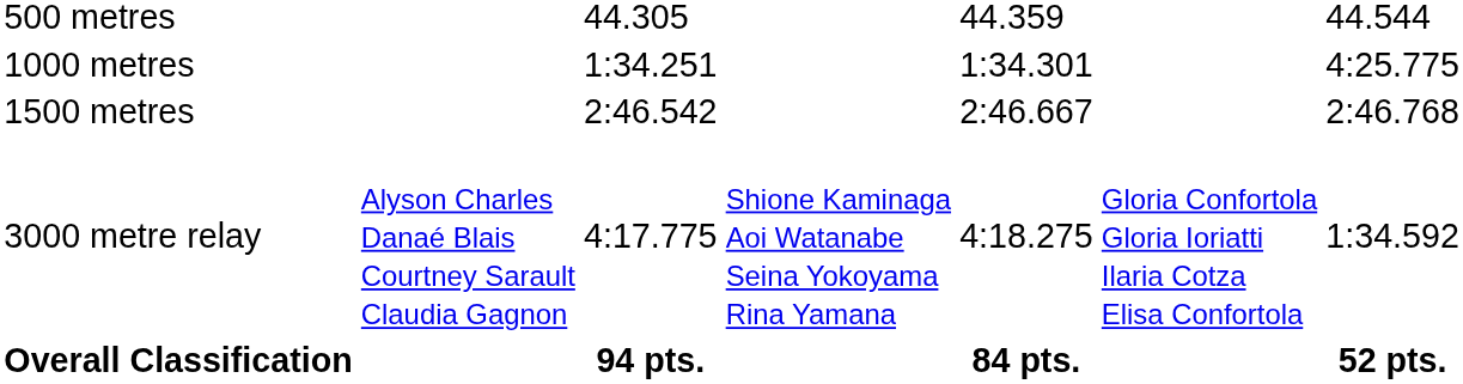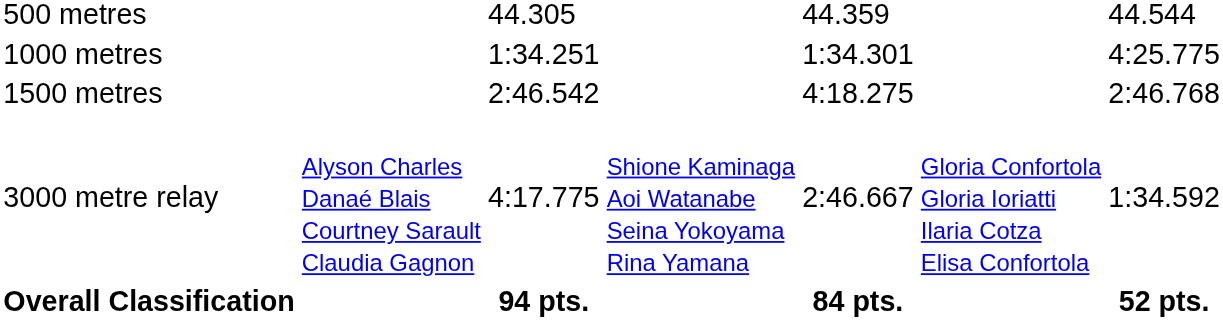 <table>
 <tr>
 <td>500 metres</td>
 <td></td>
 <td>44.305</td>
 <td></td>
 <td>44.359</td>
 <td></td>
 <td>44.544</td>
 </tr>
 <tr>
 <td>1000 metres</td>
 <td></td>
 <td>1:34.251</td>
 <td></td>
 <td>1:34.301</td>
 <td></td>
 <td>4:25.775</td>
 </tr>
 <tr>
 <td>1500 metres</td>
 <td></td>
 <td>2:46.542</td>
 <td></td>
-<td>2:46.667</td>
+<td>4:18.275</td>
 <td></td>
 <td>2:46.768</td>
 </tr>
 <tr>
 <td>3000 metre relay</td>
 <td><br><small><a href='#'>Alyson Charles</a><br><a href='#'>Danaé Blais</a><br><a href='#'>Courtney Sarault</a><br><a href='#'>Claudia Gagnon</a></small></td>
 <td>4:17.775</td>
 <td><br><small><a href='#'>Shione Kaminaga</a><br><a href='#'>Aoi Watanabe</a><br><a href='#'>Seina Yokoyama</a><br><a href='#'>Rina Yamana</a></small></td>
-<td>4:18.275</td>
+<td>2:46.667</td>
 <td><br><small><a href='#'>Gloria Confortola</a><br><a href='#'>Gloria Ioriatti</a><br><a href='#'>Ilaria Cotza</a><br><a href='#'>Elisa Confortola</a></small></td>
 <td>1:34.592</td>
 </tr>
 <tr>
 <th>Overall Classification</th>
 <th></th>
 <th>94 pts.</th>
 <th></th>
 <th>84 pts.</th>
 <th></th>
 <th>52 pts.</th>
 </tr>
 </table>
